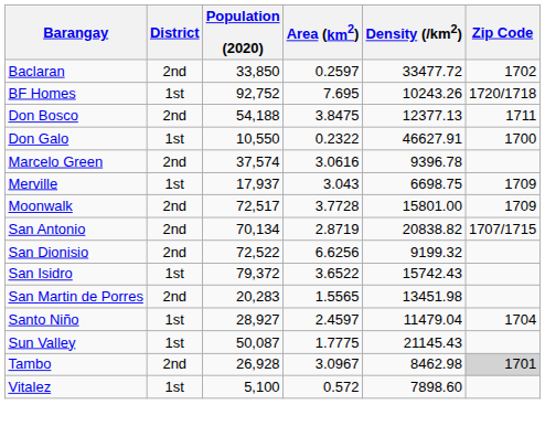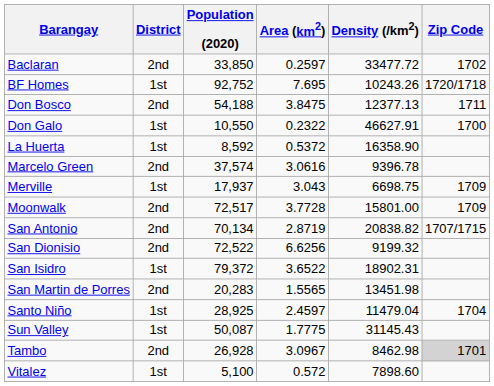 <table class="wikitable sortable" style="text-align:left; font-size:90%">
 <tr style="font-size:100%;">
 <th><a href='#'>Barangay</a></th>
 <th><a href='#'>District</a></th>
 <th><a href='#'>Population</a><br><br>(2020)</th>
 <th><a href='#'>Area</a> (<a href='#'>km<sup>2</sup></a>)</th>
 <th><a href='#'>Density</a> (/km<sup>2</sup>)</th>
 <th><a href='#'>Zip Code</a></th>
 </tr>
 <tr>
 <td><a href='#'>Baclaran</a></td>
 <td align=center>2nd</td>
 <td align=right>33,850</td>
 <td align=right>0.2597</td>
 <td align=right>33477.72</td>
 <td align=right>1702</td>
 </tr>
 <tr>
 <td><a href='#'>BF Homes</a></td>
 <td align=center>1st</td>
 <td align=right>92,752</td>
 <td align=right>7.695</td>
 <td align=right>10243.26</td>
 <td align=right>1720/1718</td>
 </tr>
 <tr>
 <td><a href='#'>Don Bosco</a></td>
 <td align=center>2nd</td>
 <td align=right>54,188</td>
 <td align=right>3.8475</td>
 <td align=right>12377.13</td>
 <td align=right>1711</td>
 </tr>
 <tr>
 <td><a href='#'>Don Galo</a></td>
 <td align=center>1st</td>
 <td align=right>10,550</td>
 <td align=right>0.2322</td>
 <td align=right>46627.91</td>
 <td align=right>1700</td>
+</tr>
+<tr>
+<td><a href='#'>La Huerta</a></td>
+<td align=center>1st</td>
+<td align=right>8,592</td>
+<td align=right>0.5372</td>
+<td align=right>16358.90</td>
+<td align=right></td>
 </tr>
 <tr>
 <td><a href='#'>Marcelo Green</a></td>
 <td align=center>2nd</td>
 <td align=right>37,574</td>
 <td align=right>3.0616</td>
 <td align=right>9396.78</td>
 <td align=right></td>
 </tr>
 <tr>
 <td><a href='#'>Merville</a></td>
 <td align=center>1st</td>
 <td align=right>17,937</td>
 <td align=right>3.043</td>
 <td align=right>6698.75</td>
 <td align=right>1709</td>
 </tr>
 <tr>
 <td><a href='#'>Moonwalk</a></td>
 <td align=center>2nd</td>
 <td align=right>72,517</td>
 <td align=right>3.7728</td>
 <td align=right>15801.00</td>
 <td align=right>1709</td>
 </tr>
 <tr>
 <td><a href='#'>San Antonio</a></td>
 <td align=center>2nd</td>
 <td align=right>70,134</td>
 <td align=right>2.8719</td>
 <td align=right>20838.82</td>
 <td align=right>1707/1715</td>
 </tr>
 <tr>
 <td><a href='#'>San Dionisio</a></td>
 <td align=center>2nd</td>
 <td align=right>72,522</td>
 <td align=right>6.6256</td>
 <td align=right>9199.32</td>
 <td align=right></td>
 </tr>
 <tr>
 <td><a href='#'>San Isidro</a></td>
 <td align=center>1st</td>
 <td align=right>79,372</td>
 <td align=right>3.6522</td>
-<td align=right>15742.43</td>
+<td align=right>18902.31</td>
 <td align=right></td>
 </tr>
 <tr>
 <td><a href='#'>San Martin de Porres</a></td>
 <td align=center>2nd</td>
 <td align=right>20,283</td>
 <td align=right>1.5565</td>
 <td align=right>13451.98</td>
 <td align=right></td>
 </tr>
 <tr>
 <td><a href='#'>Santo Niño</a></td>
 <td align=center>1st</td>
-<td align=right>28,927</td>
+<td align=right>28,925</td>
 <td align=right>2.4597</td>
 <td align=right>11479.04</td>
 <td align=right>1704</td>
 </tr>
 <tr>
 <td><a href='#'>Sun Valley</a></td>
 <td align=center>1st</td>
 <td align=right>50,087</td>
 <td align=right>1.7775</td>
-<td align=right>21145.43</td>
+<td align=right>31145.43</td>
 <td align=right></td>
 </tr>
 <tr>
 <td><a href='#'>Tambo</a></td>
 <td align=center>2nd</td>
 <td align=right>26,928</td>
 <td align=right>3.0967</td>
 <td align=right>8462.98</td>
 <td align=right style="background: lightgrey;">1701</td>
 </tr>
 <tr>
 <td><a href='#'>Vitalez</a></td>
 <td align=center>1st</td>
 <td align=right>5,100</td>
 <td align=right>0.572</td>
 <td align=right>7898.60</td>
 <td align=right></td>
 </tr>
 </table>
